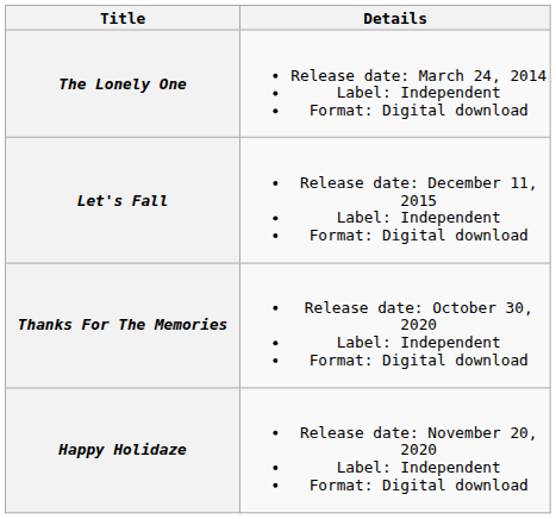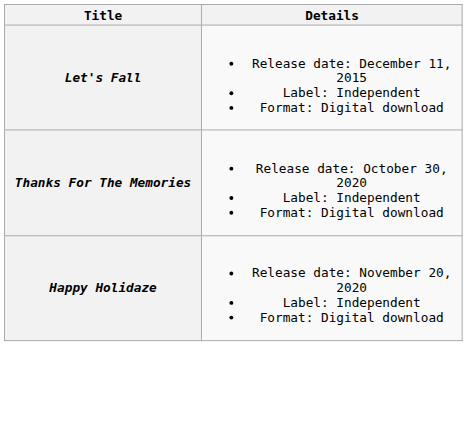 <table class="wikitable plainrowheaders" style="text-align:center;">
 <tr>
 <th rowspan="1" style="width:15em;">Title</th>
 <th rowspan="1" style="width:20em;">Details</th>
-</tr>
-<tr>
-<th scope="row"><em>The Lonely One</em></th>
-<td><br><ul><li>Release date: March 24, 2014</li><li>Label: Independent</li><li>Format: Digital download</li></ul></td>
 </tr>
 <tr>
 <th scope="row"><em>Let's Fall</em></th>
 <td><br><ul><li>Release date: December 11, 2015</li><li>Label: Independent</li><li>Format: Digital download</li></ul></td>
 </tr>
 <tr>
 <th scope="row"><em>Thanks For The Memories</em></th>
 <td><br><ul><li>Release date: October 30, 2020</li><li>Label: Independent</li><li>Format: Digital download</li></ul></td>
 </tr>
 <tr>
 <th scope="row"><em>Happy Holidaze</em></th>
 <td><br><ul><li>Release date: November 20, 2020</li><li>Label: Independent</li><li>Format: Digital download</li></ul></td>
 </tr>
 </table>
